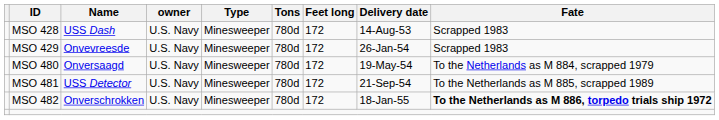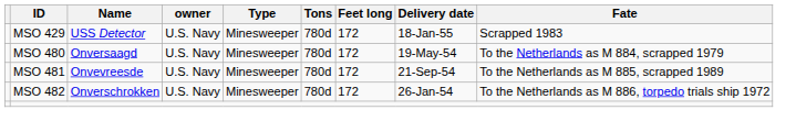 <table class="wikitable collapsible collapsed">
 <tr>
 <th></th>
 <th>ID</th>
 <th>Name</th>
 <th>owner</th>
 <th>Type</th>
 <th>Tons</th>
 <th>Feet long</th>
 <th>Delivery date</th>
 <th>Fate</th>
 </tr>
 <tr>
 <td></td>
-<td>MSO 428</td>
-<td><a href='#'>USS <em>Dash</em></a></td>
+<td>MSO 429</td>
+<td><a href='#'>USS <em>Detector</em></a></td>
 <td>U.S. Navy</td>
 <td>Minesweeper</td>
 <td>780d</td>
 <td>172</td>
-<td>14-Aug-53</td>
-<td>Scrapped 1983</td>
-</tr>
-<tr>
-<td></td>
-<td>MSO 429</td>
-<td><a href='#'>Onvevreesde</a></td>
-<td>U.S. Navy</td>
-<td>Minesweeper</td>
-<td>780d</td>
-<td>172</td>
-<td>26-Jan-54</td>
+<td>18-Jan-55</td>
 <td>Scrapped 1983</td>
 </tr>
 <tr>
 <td></td>
 <td>MSO 480</td>
 <td><a href='#'>Onversaagd</a></td>
 <td>U.S. Navy</td>
 <td>Minesweeper</td>
 <td>780d</td>
 <td>172</td>
 <td>19-May-54</td>
 <td>To the <a href='#'>Netherlands</a> as M 884, scrapped 1979</td>
 </tr>
 <tr>
 <td></td>
 <td>MSO 481</td>
-<td><a href='#'>USS <em>Detector</em></a></td>
+<td><a href='#'>Onvevreesde</a></td>
 <td>U.S. Navy</td>
 <td>Minesweeper</td>
 <td>780d</td>
 <td>172</td>
 <td>21-Sep-54</td>
 <td>To the Netherlands as M 885, scrapped 1989</td>
 </tr>
 <tr>
 <td></td>
 <td>MSO 482</td>
 <td><a href='#'>Onverschrokken</a></td>
 <td>U.S. Navy</td>
 <td>Minesweeper</td>
 <td>780d</td>
 <td>172</td>
-<td>18-Jan-55</td>
-<td><strong>To the Netherlands as M 886, <a href='#'>torpedo</a> trials ship 1972</strong></td>
+<td>26-Jan-54</td>
+<td>To the Netherlands as M 886, <a href='#'>torpedo</a> trials ship 1972</td>
 </tr>
 <tr>
 <td></td>
 </tr>
 </table>
